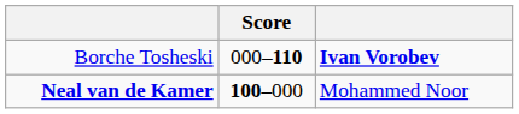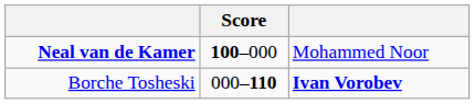 <table class="wikitable" style="text-align: center; font-size:90% ">
 <tr>
 <th align="right" width="140"></th>
 <th width="60">Score</th>
 <th align="left" width="130"></th>
 </tr>
 <tr>
+<td align=right><strong><a href='#'>Neal van de Kamer</a></strong> </td>
+<td align=center><strong>100</strong>–000</td>
+<td align=left> <a href='#'>Mohammed Noor</a></td>
+</tr>
+<tr>
 <td align=right><a href='#'>Borche Tosheski</a> </td>
 <td align=center>000–<strong>110</strong></td>
 <td align=left> <strong><a href='#'>Ivan Vorobev</a></strong></td>
 </tr>
-<tr>
-<td align=right><strong><a href='#'>Neal van de Kamer</a></strong> </td>
-<td align=center><strong>100</strong>–000</td>
-<td align=left> <a href='#'>Mohammed Noor</a></td>
-</tr>
 </table>
